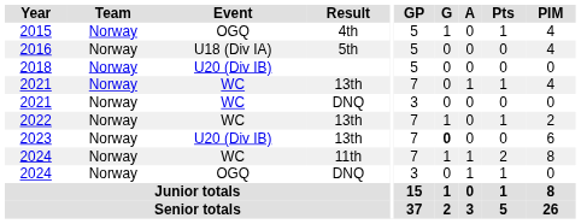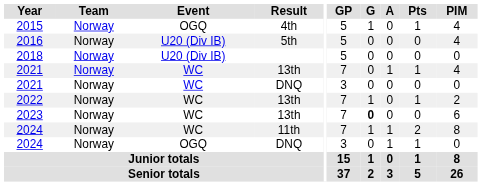 <table border="0" cellpadding="1" cellspacing="0" ID="Table3" style="text-align:center; width:40em;">
 <tr bgcolor="#e0e0e0">
 <th>Year</th>
 <th>Team</th>
 <th>Event</th>
 <th>Result</th>
 <th rowspan="104" bgcolor="#ffffff"></th>
 <th>GP</th>
 <th>G</th>
 <th>A</th>
 <th>Pts</th>
 <th>PIM</th>
 </tr>
 <tr>
 <td><a href='#'>2015</a></td>
 <td><a href='#'>Norway</a></td>
 <td>OGQ</td>
 <td>4th</td>
 <td>5</td>
 <td>1</td>
 <td>0</td>
 <td>1</td>
 <td>4</td>
 </tr>
 <tr bgcolor="#f0f0f0">
 <td><a href='#'>2016</a></td>
 <td>Norway</td>
-<td>U18 (Div IA)</td>
+<td><a href='#'>U20 (Div IB)</a></td>
 <td>5th</td>
 <td>5</td>
 <td>0</td>
 <td>0</td>
 <td>0</td>
 <td>4</td>
 </tr>
 <tr>
 <td><a href='#'>2018</a></td>
 <td><a href='#'>Norway</a></td>
 <td><a href='#'>U20 (Div IB)</a></td>
 <td></td>
 <td>5</td>
 <td>0</td>
 <td>0</td>
 <td>0</td>
 <td>0</td>
 </tr>
 <tr bgcolor="#f0f0f0">
 <td><a href='#'>2021</a></td>
 <td><a href='#'>Norway</a></td>
 <td><a href='#'>WC</a></td>
 <td>13th</td>
 <td>7</td>
 <td>0</td>
 <td>1</td>
 <td>1</td>
 <td>4</td>
 </tr>
 <tr>
 <td><a href='#'>2021</a></td>
 <td>Norway</td>
 <td><a href='#'>WC</a></td>
 <td>DNQ</td>
 <td>3</td>
 <td>0</td>
 <td>0</td>
 <td>0</td>
 <td>0</td>
 </tr>
 <tr bgcolor="f0f0f0">
 <td><a href='#'>2022</a></td>
 <td>Norway</td>
 <td>WC</td>
 <td>13th</td>
 <td>7</td>
 <td>1</td>
 <td>0</td>
 <td>1</td>
 <td>2</td>
 </tr>
 <tr>
 <td><a href='#'>2023</a></td>
 <td>Norway</td>
-<td><a href='#'>U20 (Div IB)</a></td>
+<td>WC</td>
 <td>13th</td>
 <td>7</td>
 <td><strong>0</strong></td>
 <td>0</td>
 <td>0</td>
 <td>6</td>
 </tr>
 <tr bgcolor="f0f0f0">
 <td><a href='#'>2024</a></td>
 <td>Norway</td>
 <td>WC</td>
 <td>11th</td>
 <td>7</td>
 <td>1</td>
 <td>1</td>
 <td>2</td>
 <td>8</td>
 </tr>
 <tr>
 <td><a href='#'>2024</a></td>
 <td>Norway</td>
 <td>OGQ</td>
 <td>DNQ</td>
 <td>3</td>
 <td>0</td>
 <td>1</td>
 <td>1</td>
 <td>0<br></td>
 </tr>
 <tr bgcolor="#e0e0e0">
 <th colspan="4">Junior totals</th>
 <th>15</th>
 <th>1</th>
 <th>0</th>
 <th>1</th>
 <th>8</th>
 </tr>
 <tr bgcolor="#e0e0e0">
 <th colspan="4">Senior totals</th>
 <th>37</th>
 <th>2</th>
 <th>3</th>
 <th>5</th>
 <th>26</th>
 </tr>
 </table>
